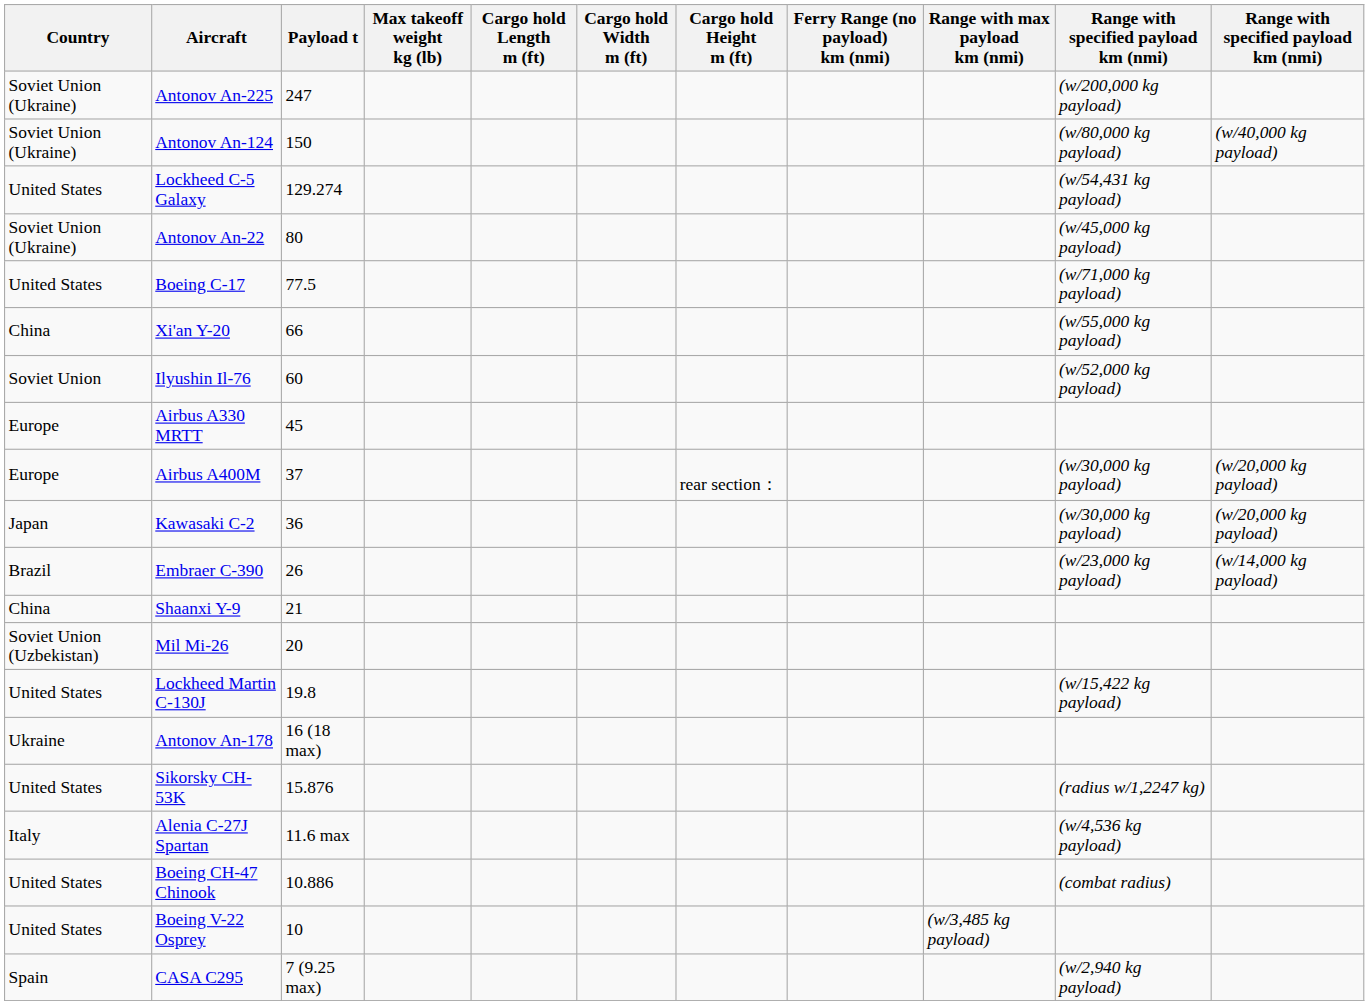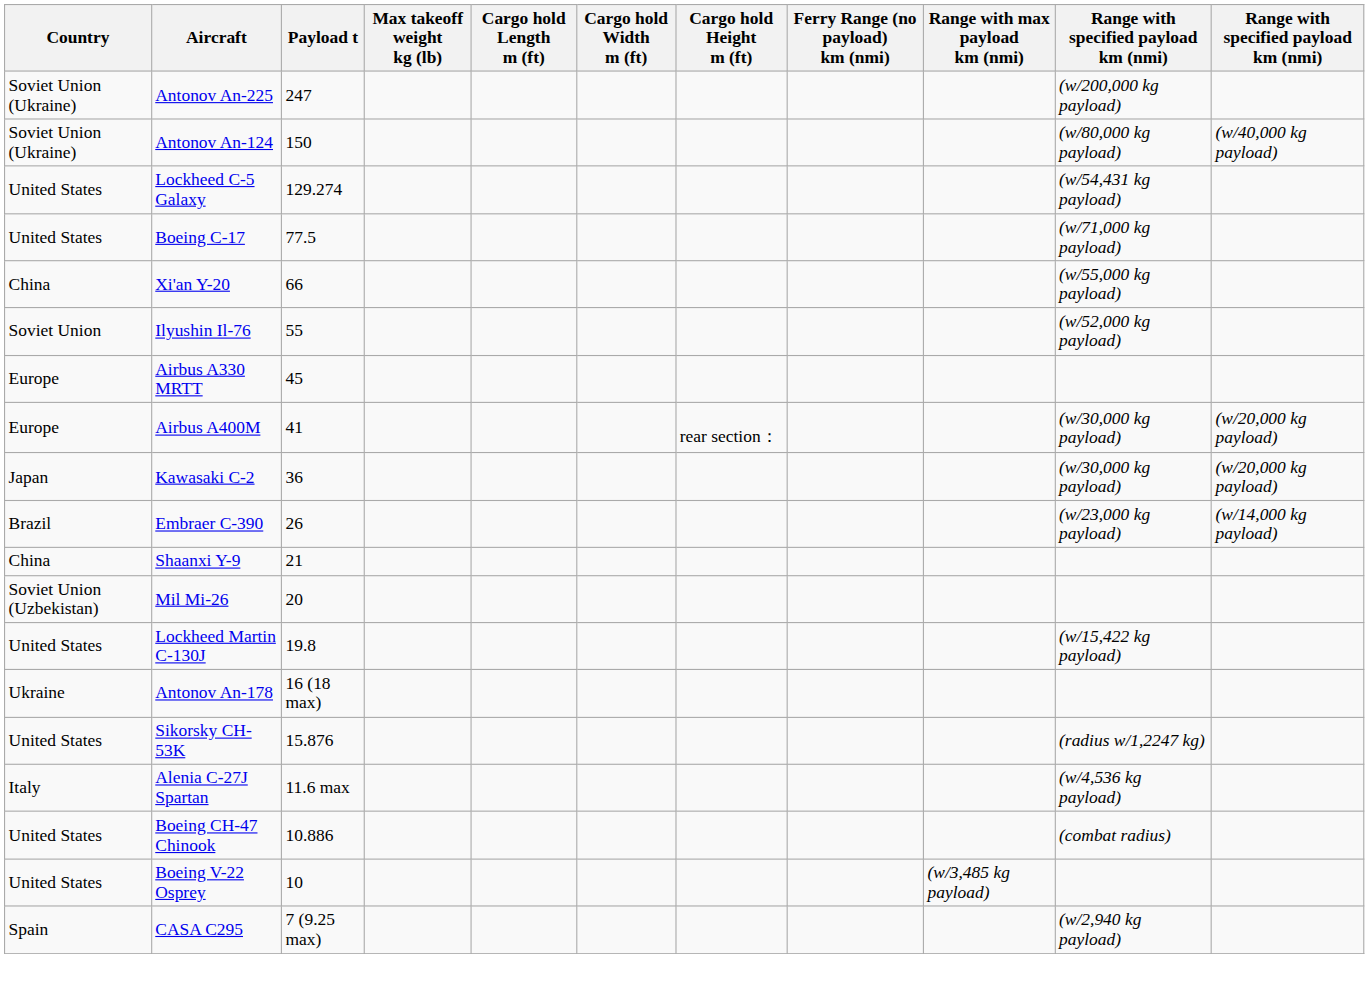 <table class="wikitable sortable">
 <tr>
 <th>Country</th>
 <th>Aircraft</th>
 <th>Payload t</th>
 <th>Max takeoff weight <br>kg (lb)</th>
 <th>Cargo hold Length <br> m (ft)</th>
 <th>Cargo hold Width <br> m (ft)</th>
 <th>Cargo hold Height <br> m (ft)</th>
 <th>Ferry Range (no payload)<br> km (nmi)</th>
 <th>Range with max payload<br> km (nmi)</th>
 <th>Range with specified payload<br> km (nmi)</th>
 <th>Range with specified payload<br> km (nmi)</th>
 </tr>
 <tr>
 <td>Soviet Union (Ukraine)</td>
 <td><a href='#'>Antonov An-225</a></td>
 <td>247</td>
 <td></td>
 <td></td>
 <td></td>
 <td></td>
 <td></td>
 <td></td>
 <td> <em>(w/200,000 kg payload)</em></td>
 <td></td>
 </tr>
 <tr>
 <td>Soviet Union (Ukraine)</td>
 <td><a href='#'>Antonov An-124</a></td>
 <td>150</td>
 <td></td>
 <td></td>
 <td></td>
 <td></td>
 <td></td>
 <td></td>
 <td> <em>(w/80,000 kg payload)</em></td>
 <td> <em>(w/40,000 kg payload)</em></td>
 </tr>
 <tr>
 <td>United States</td>
 <td><a href='#'>Lockheed C-5 Galaxy</a></td>
 <td>129.274</td>
 <td></td>
 <td></td>
 <td></td>
 <td></td>
 <td></td>
 <td></td>
 <td> <em>(w/54,431 kg payload)</em></td>
 <td></td>
 </tr>
 <tr>
-<td>Soviet Union (Ukraine)</td>
-<td><a href='#'>Antonov An-22</a></td>
-<td>80</td>
-<td></td>
-<td></td>
-<td></td>
-<td></td>
-<td></td>
-<td></td>
-<td> <em>(w/45,000 kg payload)</em></td>
-<td></td>
-</tr>
-<tr>
 <td>United States</td>
 <td><a href='#'>Boeing C-17</a></td>
 <td>77.5</td>
 <td></td>
 <td></td>
 <td></td>
 <td></td>
 <td></td>
 <td></td>
 <td> <em>(w/71,000 kg payload)</em></td>
 <td></td>
 </tr>
 <tr>
 <td>China</td>
 <td><a href='#'>Xi'an Y-20</a></td>
 <td>66</td>
 <td></td>
 <td></td>
 <td></td>
 <td></td>
 <td></td>
 <td></td>
 <td> <em>(w/55,000 kg payload)</em></td>
 <td></td>
 </tr>
 <tr>
 <td>Soviet Union</td>
 <td><a href='#'>Ilyushin Il-76</a></td>
-<td>60</td>
+<td>55</td>
 <td></td>
 <td></td>
 <td></td>
 <td></td>
 <td></td>
 <td></td>
 <td> <em>(w/52,000 kg payload)</em></td>
 <td></td>
 </tr>
 <tr>
 <td>Europe</td>
 <td><a href='#'>Airbus A330 MRTT</a></td>
 <td>45</td>
 <td></td>
 <td></td>
 <td></td>
 <td></td>
 <td></td>
 <td></td>
 <td></td>
 <td></td>
 </tr>
 <tr>
 <td>Europe</td>
 <td><a href='#'>Airbus A400M</a></td>
-<td>37</td>
+<td>41</td>
 <td></td>
 <td></td>
 <td></td>
 <td><br>rear section：</td>
 <td></td>
 <td></td>
 <td> <em>(w/30,000 kg payload)</em></td>
 <td> <em>(w/20,000 kg payload)</em></td>
 </tr>
 <tr>
 <td>Japan</td>
 <td><a href='#'>Kawasaki C-2</a></td>
 <td>36</td>
 <td></td>
 <td></td>
 <td></td>
 <td></td>
 <td></td>
 <td></td>
 <td> <em>(w/30,000 kg payload)</em></td>
 <td> <em>(w/20,000 kg payload)</em></td>
 </tr>
 <tr>
 <td>Brazil</td>
 <td><a href='#'>Embraer C-390</a></td>
 <td>26</td>
 <td></td>
 <td></td>
 <td></td>
 <td></td>
 <td></td>
 <td></td>
 <td> <em>(w/23,000 kg payload)</em></td>
 <td> <em>(w/14,000 kg payload)</em></td>
 </tr>
 <tr>
 <td>China</td>
 <td><a href='#'>Shaanxi Y-9</a></td>
 <td>21</td>
 <td></td>
 <td></td>
 <td></td>
 <td></td>
 <td></td>
 <td></td>
 <td></td>
 <td></td>
 </tr>
 <tr>
 <td>Soviet Union (Uzbekistan)</td>
 <td><a href='#'>Mil Mi-26</a></td>
 <td>20</td>
 <td></td>
 <td></td>
 <td></td>
 <td></td>
 <td></td>
 <td></td>
 <td></td>
 <td></td>
 </tr>
 <tr>
 <td>United States</td>
 <td><a href='#'>Lockheed Martin C-130J</a></td>
 <td>19.8</td>
 <td></td>
 <td></td>
 <td></td>
 <td></td>
 <td></td>
 <td></td>
 <td> <em>(w/15,422 kg payload)</em></td>
 <td></td>
 </tr>
 <tr>
 <td>Ukraine</td>
 <td><a href='#'>Antonov An-178</a></td>
 <td>16 (18 max)</td>
 <td></td>
 <td></td>
 <td></td>
 <td></td>
 <td></td>
 <td></td>
 <td></td>
 <td></td>
 </tr>
 <tr>
 <td>United States</td>
 <td><a href='#'>Sikorsky CH-53K</a></td>
 <td>15.876</td>
 <td></td>
 <td></td>
 <td></td>
 <td></td>
 <td></td>
 <td></td>
 <td> <em>(radius w/1,2247 kg)</em></td>
 <td></td>
 </tr>
 <tr>
 <td>Italy</td>
 <td><a href='#'>Alenia C-27J Spartan</a></td>
 <td>11.6 max</td>
 <td></td>
 <td></td>
 <td></td>
 <td></td>
 <td></td>
 <td></td>
 <td> <em>(w/4,536 kg payload)</em></td>
 <td></td>
 </tr>
 <tr>
 <td>United States</td>
 <td><a href='#'>Boeing CH-47 Chinook</a></td>
 <td>10.886</td>
 <td></td>
 <td></td>
 <td></td>
 <td></td>
 <td></td>
 <td></td>
 <td> <em>(combat radius)</em></td>
 <td></td>
 </tr>
 <tr>
 <td>United States</td>
 <td><a href='#'>Boeing V-22 Osprey</a></td>
 <td>10</td>
 <td></td>
 <td></td>
 <td></td>
 <td></td>
 <td></td>
 <td> <em>(w/3,485 kg payload)</em></td>
 <td></td>
 <td></td>
 </tr>
 <tr>
 <td>Spain</td>
 <td><a href='#'>CASA C295</a></td>
 <td>7 (9.25 max)</td>
 <td></td>
 <td></td>
 <td></td>
 <td></td>
 <td></td>
 <td></td>
 <td> <em>(w/2,940 kg payload)</em></td>
 <td></td>
 </tr>
 <tr>
 </tr>
 </table>
